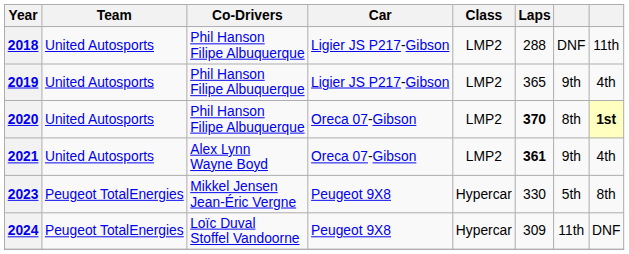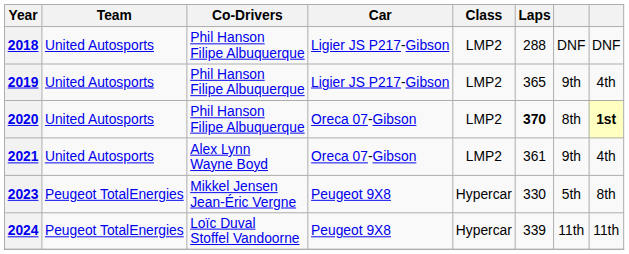 <table class="wikitable" style="text-align:center; font-size:90%">
 <tr>
 <th>Year</th>
 <th>Team</th>
 <th>Co-Drivers</th>
 <th>Car</th>
 <th>Class</th>
 <th>Laps</th>
 <th></th>
 <th></th>
 </tr>
 <tr>
 <th><a href='#'>2018</a></th>
 <td align="left"nowrap> <a href='#'>United Autosports</a></td>
 <td align="left"nowrap> <a href='#'>Phil Hanson</a><br> <a href='#'>Filipe Albuquerque</a></td>
 <td align="left"nowrap><a href='#'>Ligier JS P217</a>-<a href='#'>Gibson</a></td>
 <td>LMP2</td>
 <td>288</td>
 <td>DNF</td>
-<td>11th</td>
+<td>DNF</td>
 </tr>
 <tr>
 <th><a href='#'>2019</a></th>
 <td align="left"nowrap> <a href='#'>United Autosports</a></td>
 <td align="left"nowrap> <a href='#'>Phil Hanson</a><br> <a href='#'>Filipe Albuquerque</a></td>
 <td align="left"nowrap><a href='#'>Ligier JS P217</a>-<a href='#'>Gibson</a></td>
 <td>LMP2</td>
 <td>365</td>
 <td>9th</td>
 <td>4th</td>
 </tr>
 <tr>
 <th><a href='#'>2020</a></th>
 <td align="left"nowrap> <a href='#'>United Autosports</a></td>
 <td align="left"nowrap> <a href='#'>Phil Hanson</a><br> <a href='#'>Filipe Albuquerque</a></td>
 <td align="left"nowrap><a href='#'>Oreca 07</a>-<a href='#'>Gibson</a></td>
 <td>LMP2</td>
 <td><strong>370</strong></td>
 <td>8th</td>
 <td style="background:#FFFFBF;"><strong>1st</strong></td>
 </tr>
 <tr>
 <th><a href='#'>2021</a></th>
 <td align="left"nowrap> <a href='#'>United Autosports</a></td>
 <td align="left"nowrap> <a href='#'>Alex Lynn</a><br> <a href='#'>Wayne Boyd</a></td>
 <td align="left"nowrap><a href='#'>Oreca 07</a>-<a href='#'>Gibson</a></td>
 <td>LMP2</td>
-<td><strong>361</strong></td>
+<td>361</td>
 <td>9th</td>
 <td>4th</td>
 </tr>
 <tr>
 <th><a href='#'>2023</a></th>
 <td align="left"nowrap> <a href='#'>Peugeot TotalEnergies</a></td>
 <td align="left"nowrap> <a href='#'>Mikkel Jensen</a><br> <a href='#'>Jean-Éric Vergne</a></td>
 <td align="left"nowrap><a href='#'>Peugeot 9X8</a></td>
 <td>Hypercar</td>
 <td>330</td>
 <td>5th</td>
 <td>8th</td>
 </tr>
 <tr>
 <th><a href='#'>2024</a></th>
 <td align="left"nowrap> <a href='#'>Peugeot TotalEnergies</a></td>
 <td align="left"nowrap> <a href='#'>Loïc Duval</a><br> <a href='#'>Stoffel Vandoorne</a></td>
 <td align="left"nowrap><a href='#'>Peugeot 9X8</a></td>
 <td>Hypercar</td>
-<td>309</td>
+<td>339</td>
 <td>11th</td>
-<td>DNF</td>
+<td>11th</td>
 </tr>
 <tr>
 </tr>
 </table>
